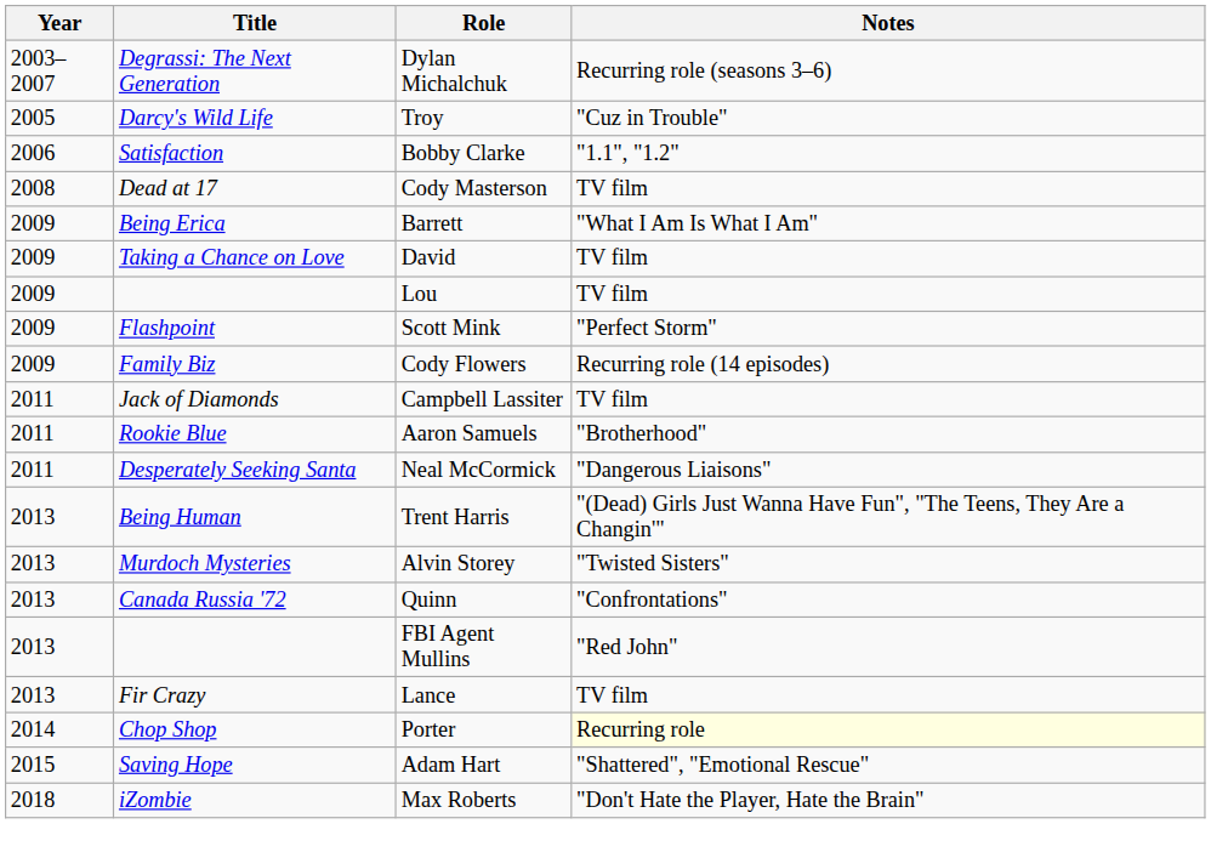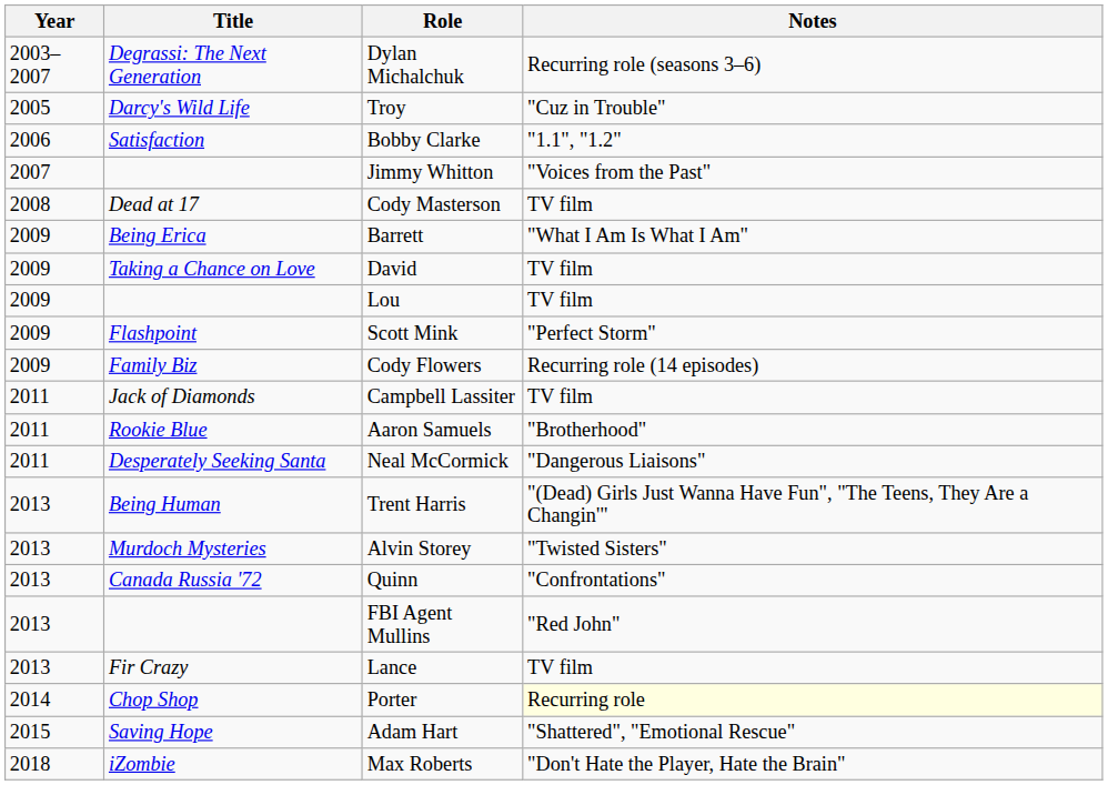 <table class="wikitable sortable">
 <tr>
 <th>Year</th>
 <th>Title</th>
 <th>Role</th>
 <th class="unsortable">Notes</th>
 </tr>
 <tr>
 <td>2003–2007</td>
 <td><em><a href='#'>Degrassi: The Next Generation</a></em></td>
 <td>Dylan Michalchuk</td>
 <td>Recurring role (seasons 3–6)</td>
 </tr>
 <tr>
 <td>2005</td>
 <td><em><a href='#'>Darcy's Wild Life</a></em></td>
 <td>Troy</td>
 <td>"Cuz in Trouble"</td>
 </tr>
 <tr>
 <td>2006</td>
 <td><em><a href='#'>Satisfaction</a></em></td>
 <td>Bobby Clarke</td>
 <td>"1.1", "1.2"</td>
+</tr>
+<tr>
+<td>2007</td>
+<td><em></em></td>
+<td>Jimmy Whitton</td>
+<td>"Voices from the Past"</td>
 </tr>
 <tr>
 <td>2008</td>
 <td><em>Dead at 17</em></td>
 <td>Cody Masterson</td>
 <td>TV film</td>
 </tr>
 <tr>
 <td>2009</td>
 <td><em><a href='#'>Being Erica</a></em></td>
 <td>Barrett</td>
 <td>"What I Am Is What I Am"</td>
 </tr>
 <tr>
 <td>2009</td>
 <td><em><a href='#'>Taking a Chance on Love</a></em></td>
 <td>David</td>
 <td>TV film</td>
 </tr>
 <tr>
 <td>2009</td>
 <td><em></em></td>
 <td>Lou</td>
 <td>TV film</td>
 </tr>
 <tr>
 <td>2009</td>
 <td><em><a href='#'>Flashpoint</a></em></td>
 <td>Scott Mink</td>
 <td>"Perfect Storm"</td>
 </tr>
 <tr>
 <td>2009</td>
 <td><em><a href='#'>Family Biz</a></em></td>
 <td>Cody Flowers</td>
 <td>Recurring role (14 episodes)</td>
 </tr>
 <tr>
 <td>2011</td>
 <td><em>Jack of Diamonds</em></td>
 <td>Campbell Lassiter</td>
 <td>TV film</td>
 </tr>
 <tr>
 <td>2011</td>
 <td><em><a href='#'>Rookie Blue</a></em></td>
 <td>Aaron Samuels</td>
 <td>"Brotherhood"</td>
 </tr>
 <tr>
 <td>2011</td>
 <td><em><a href='#'>Desperately Seeking Santa</a></em></td>
 <td>Neal McCormick</td>
 <td>"Dangerous Liaisons"</td>
 </tr>
 <tr>
 <td>2013</td>
 <td><em><a href='#'>Being Human</a></em></td>
 <td>Trent Harris</td>
 <td>"(Dead) Girls Just Wanna Have Fun", "The Teens, They Are a Changin'"</td>
 </tr>
 <tr>
 <td>2013</td>
 <td><em><a href='#'>Murdoch Mysteries</a></em></td>
 <td>Alvin Storey</td>
 <td>"Twisted Sisters"</td>
 </tr>
 <tr>
 <td>2013</td>
 <td><em><a href='#'>Canada Russia '72</a></em></td>
 <td>Quinn</td>
 <td>"Confrontations"</td>
 </tr>
 <tr>
 <td>2013</td>
 <td><em></em></td>
 <td>FBI Agent Mullins</td>
 <td>"Red John"</td>
 </tr>
 <tr>
 <td>2013</td>
 <td><em>Fir Crazy</em></td>
 <td>Lance</td>
 <td>TV film</td>
 </tr>
 <tr>
 <td>2014</td>
 <td><em><a href='#'>Chop Shop</a></em></td>
 <td>Porter</td>
 <td style="background: lightyellow;">Recurring role</td>
 </tr>
 <tr>
 <td>2015</td>
 <td><em><a href='#'>Saving Hope</a></em></td>
 <td>Adam Hart</td>
 <td>"Shattered", "Emotional Rescue"</td>
 </tr>
 <tr>
 <td>2018</td>
 <td><em><a href='#'>iZombie</a></em></td>
 <td>Max Roberts</td>
 <td>"Don't Hate the Player, Hate the Brain"</td>
 </tr>
 </table>
